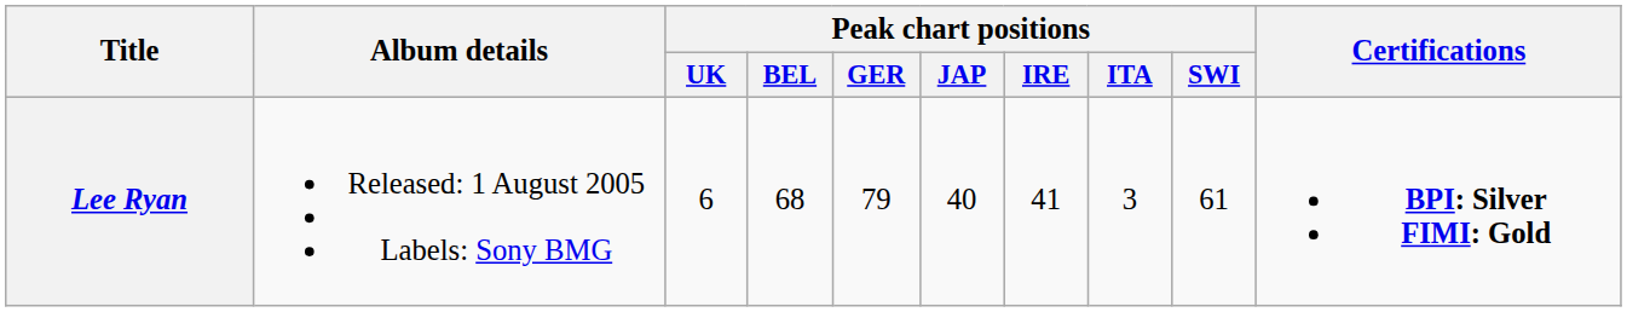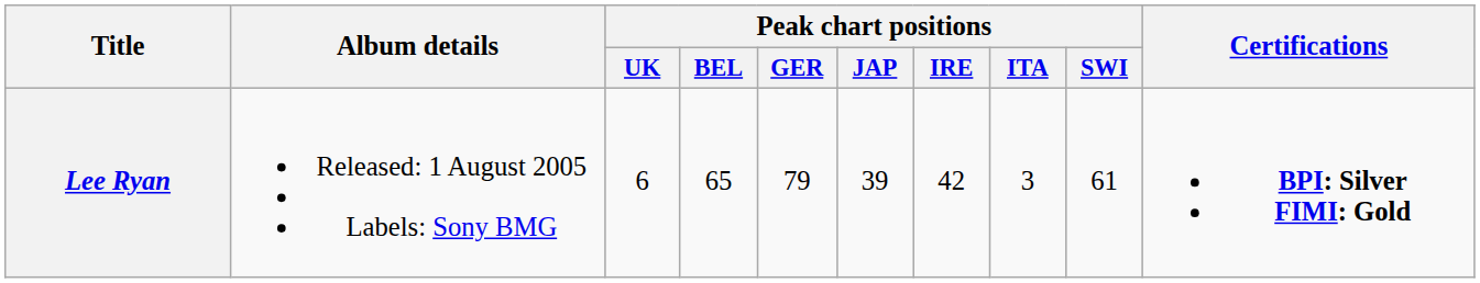 <table class="wikitable plainrowheaders" style="text-align:center;">
 <tr>
 <th scope="col" rowspan="2" style="width:10em;">Title</th>
 <th scope="col" rowspan="2" style="width:16em;">Album details</th>
 <th scope="col" colspan="7">Peak chart positions</th>
 <th scope="col" rowspan="2" style="width:14em;"><a href='#'>Certifications</a></th>
 </tr>
 <tr>
 <th scope="col" style="width:3em;font-size:90%;"><a href='#'>UK</a><br></th>
 <th scope="col" style="width:3em;font-size:90%;"><a href='#'>BEL</a><br></th>
 <th scope="col" style="width:3em;font-size:90%;"><a href='#'>GER</a><br></th>
 <th scope="col" style="width:3em;font-size:90%;"><a href='#'>JAP</a><br></th>
 <th scope="col" style="width:3em;font-size:90%;"><a href='#'>IRE</a><br></th>
 <th scope="col" style="width:3em;font-size:90%;"><a href='#'>ITA</a><br></th>
 <th scope="col" style="width:3em;font-size:90%;"><a href='#'>SWI</a><br></th>
 </tr>
 <tr>
 <th scope="row"><em><a href='#'>Lee Ryan</a></em></th>
 <td><br><ul><li>Released: 1 August 2005</li><li></li><li>Labels: <a href='#'>Sony BMG</a></li></ul></td>
 <td>6</td>
-<td>68</td>
+<td>65</td>
 <td>79</td>
-<td>40</td>
-<td>41</td>
+<td>39</td>
+<td>42</td>
 <td>3</td>
 <td>61</td>
 <td><strong><br><ul><li><a href='#'>BPI</a>: Silver</li><li><a href='#'>FIMI</a>: Gold</li></ul></strong></td>
 </tr>
 </table>
